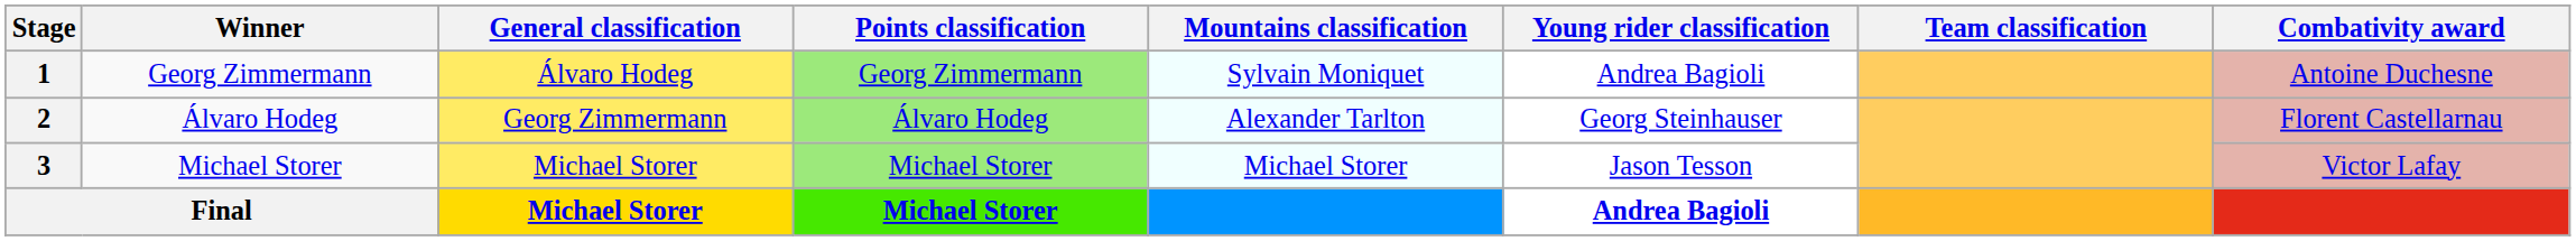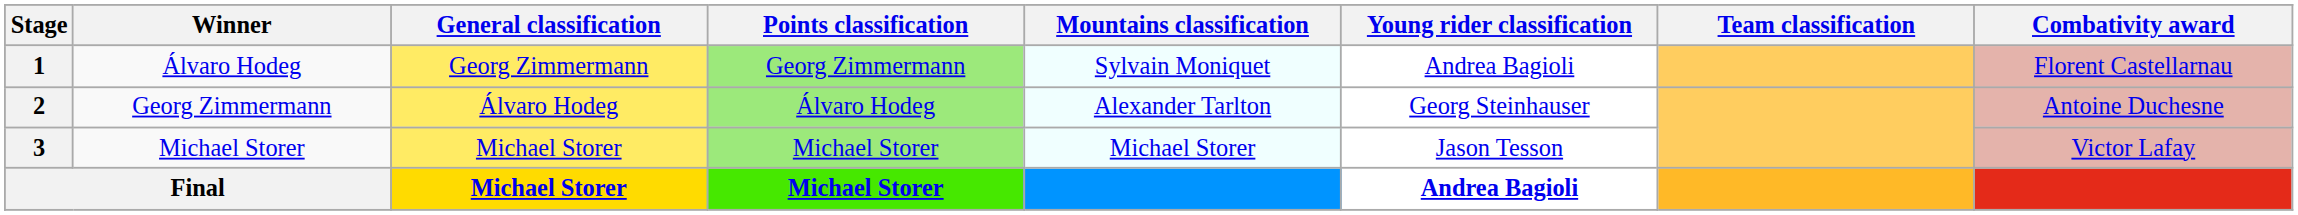 <table class="wikitable" style="text-align: center; font-size: smaller;">
 <tr style="background:#efefef;">
 <th style="width:2%;">Stage</th>
 <th style="width:14%;">Winner</th>
 <th style="width:14%;"><a href='#'>General classification</a><br></th>
 <th style="width:14%;"><a href='#'>Points classification</a><br></th>
 <th style="width:14%;"><a href='#'>Mountains classification</a><br></th>
 <th style="width:14%;"><a href='#'>Young rider classification</a><br></th>
 <th style="width:14%;"><a href='#'>Team classification</a></th>
 <th style="width:14%;"><a href='#'>Combativity award</a><br></th>
 </tr>
 <tr>
 <th>1</th>
-<td><a href='#'>Georg Zimmermann</a></td>
-<td style="background:#FFEB64;"><a href='#'>Álvaro Hodeg</a></td>
+<td><a href='#'>Álvaro Hodeg</a></td>
+<td style="background:#FFEB64;"><a href='#'>Georg Zimmermann</a></td>
 <td style="background:#9CE97B;"><a href='#'>Georg Zimmermann</a></td>
 <td style="background:azure;"><a href='#'>Sylvain Moniquet</a></td>
 <td style="background:white;"><a href='#'>Andrea Bagioli</a></td>
 <td style="background:#FFCD5F;"></td>
-<td style="background:#E4B3AB;"><a href='#'>Antoine Duchesne</a></td>
+<td style="background:#E4B3AB;"><a href='#'>Florent Castellarnau</a></td>
 </tr>
 <tr>
 <th>2</th>
-<td><a href='#'>Álvaro Hodeg</a></td>
-<td style="background:#FFEB64;"><a href='#'>Georg Zimmermann</a></td>
+<td><a href='#'>Georg Zimmermann</a></td>
+<td style="background:#FFEB64;"><a href='#'>Álvaro Hodeg</a></td>
 <td style="background:#9CE97B;"><a href='#'>Álvaro Hodeg</a></td>
 <td style="background:azure;"><a href='#'>Alexander Tarlton</a></td>
 <td style="background:white;"><a href='#'>Georg Steinhauser</a></td>
 <td style="background:#FFCD5F;" rowspan="2"></td>
-<td style="background:#E4B3AB;"><a href='#'>Florent Castellarnau</a></td>
+<td style="background:#E4B3AB;"><a href='#'>Antoine Duchesne</a></td>
 </tr>
 <tr>
 <th>3</th>
 <td><a href='#'>Michael Storer</a></td>
 <td style="background:#FFEB64;"><a href='#'>Michael Storer</a></td>
 <td style="background:#9CE97B;"><a href='#'>Michael Storer</a></td>
 <td style="background:azure;"><a href='#'>Michael Storer</a></td>
 <td style="background:white;"><a href='#'>Jason Tesson</a></td>
 <td style="background:#E4B3AB;"><a href='#'>Victor Lafay</a></td>
 </tr>
 <tr>
 <th colspan="2">Final</th>
 <th style="background:#FFDB00;"><a href='#'>Michael Storer</a></th>
 <th style="background:#46E800;"><a href='#'>Michael Storer</a></th>
 <th style="background:#0094FF"></th>
 <th style="background:white;"><a href='#'>Andrea Bagioli</a></th>
 <th style="background:#FFB927;"></th>
 <th style="background:#E42A19;"></th>
 </tr>
 </table>
